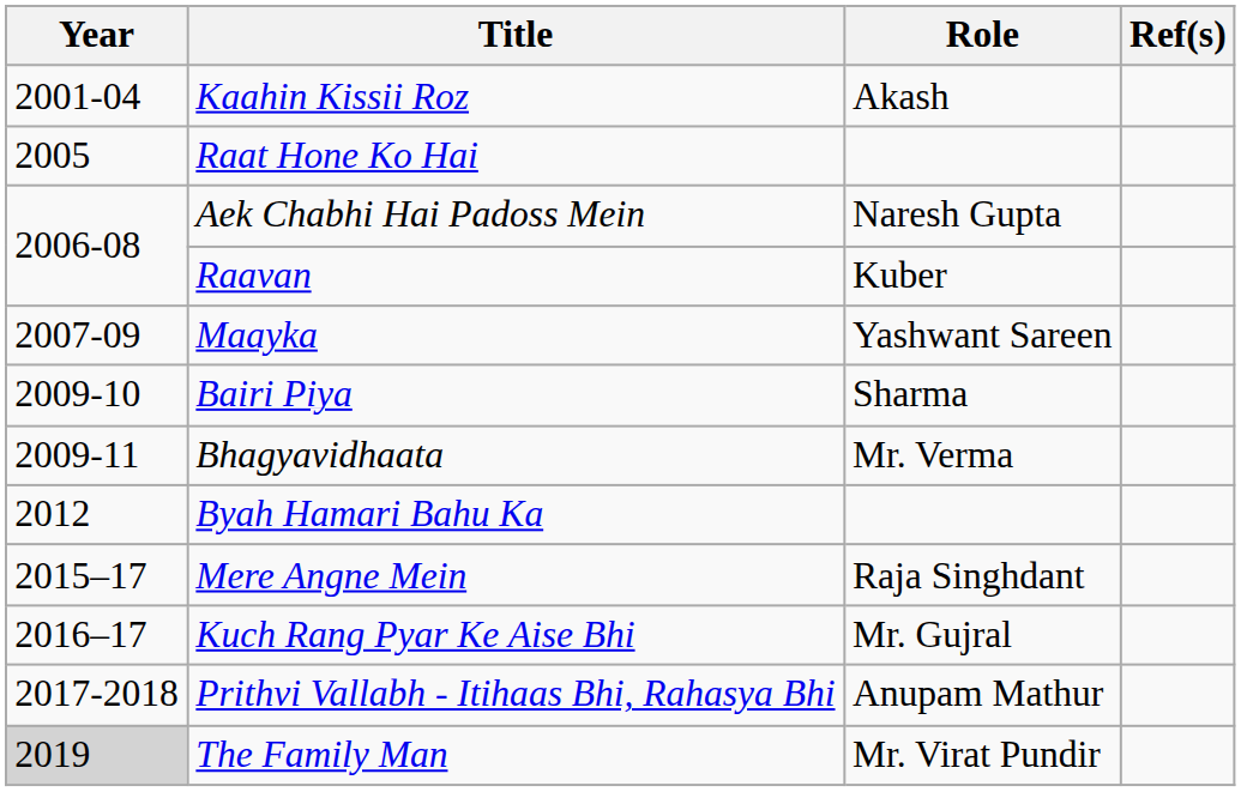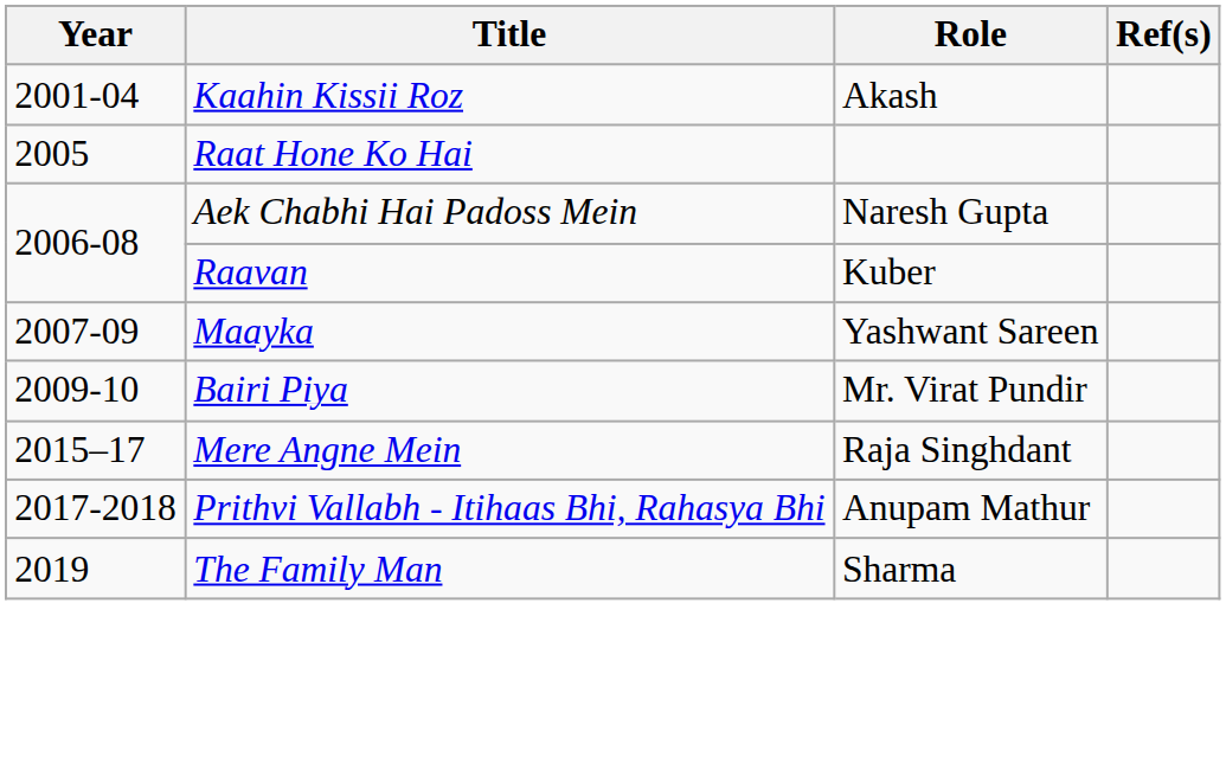 <table class="wikitable sortable">
 <tr>
 <th>Year</th>
 <th>Title</th>
 <th>Role</th>
 <th class="unsortable">Ref(s)</th>
 </tr>
 <tr>
 <td>2001-04</td>
 <td><em><a href='#'>Kaahin Kissii Roz</a></em></td>
 <td>Akash</td>
 <td></td>
 </tr>
 <tr>
 <td>2005</td>
 <td><em><a href='#'>Raat Hone Ko Hai</a></em></td>
 <td></td>
 <td></td>
 </tr>
 <tr>
 <td rowspan="2">2006-08</td>
 <td><em>Aek Chabhi Hai Padoss Mein</em></td>
 <td>Naresh Gupta</td>
 <td></td>
 </tr>
 <tr>
 <td><em><a href='#'>Raavan</a></em></td>
 <td>Kuber</td>
 <td></td>
 </tr>
 <tr>
 <td>2007-09</td>
 <td><em><a href='#'>Maayka</a></em></td>
 <td>Yashwant Sareen</td>
 <td></td>
 </tr>
 <tr>
 <td>2009-10</td>
 <td><em><a href='#'>Bairi Piya</a></em></td>
-<td>Sharma</td>
-<td></td>
-</tr>
-<tr>
-<td>2009-11</td>
-<td><em>Bhagyavidhaata</em></td>
-<td>Mr. Verma</td>
-<td></td>
-</tr>
-<tr>
-<td>2012</td>
-<td><em><a href='#'>Byah Hamari Bahu Ka</a></em></td>
-<td></td>
+<td>Mr. Virat Pundir</td>
 <td></td>
 </tr>
 <tr>
 <td>2015–17</td>
 <td><em><a href='#'>Mere Angne Mein</a></em></td>
 <td>Raja Singhdant</td>
 <td></td>
 </tr>
 <tr>
-<td>2016–17</td>
-<td><em><a href='#'>Kuch Rang Pyar Ke Aise Bhi</a></em></td>
-<td>Mr. Gujral</td>
-<td></td>
-</tr>
-<tr>
 <td>2017-2018</td>
 <td><em><a href='#'>Prithvi Vallabh - Itihaas Bhi, Rahasya Bhi</a></em></td>
 <td>Anupam Mathur</td>
 <td></td>
 </tr>
 <tr>
-<td style="background: lightgrey;">2019</td>
+<td>2019</td>
 <td><em><a href='#'>The Family Man</a></em></td>
-<td>Mr. Virat Pundir</td>
+<td>Sharma</td>
 <td></td>
 </tr>
 </table>
